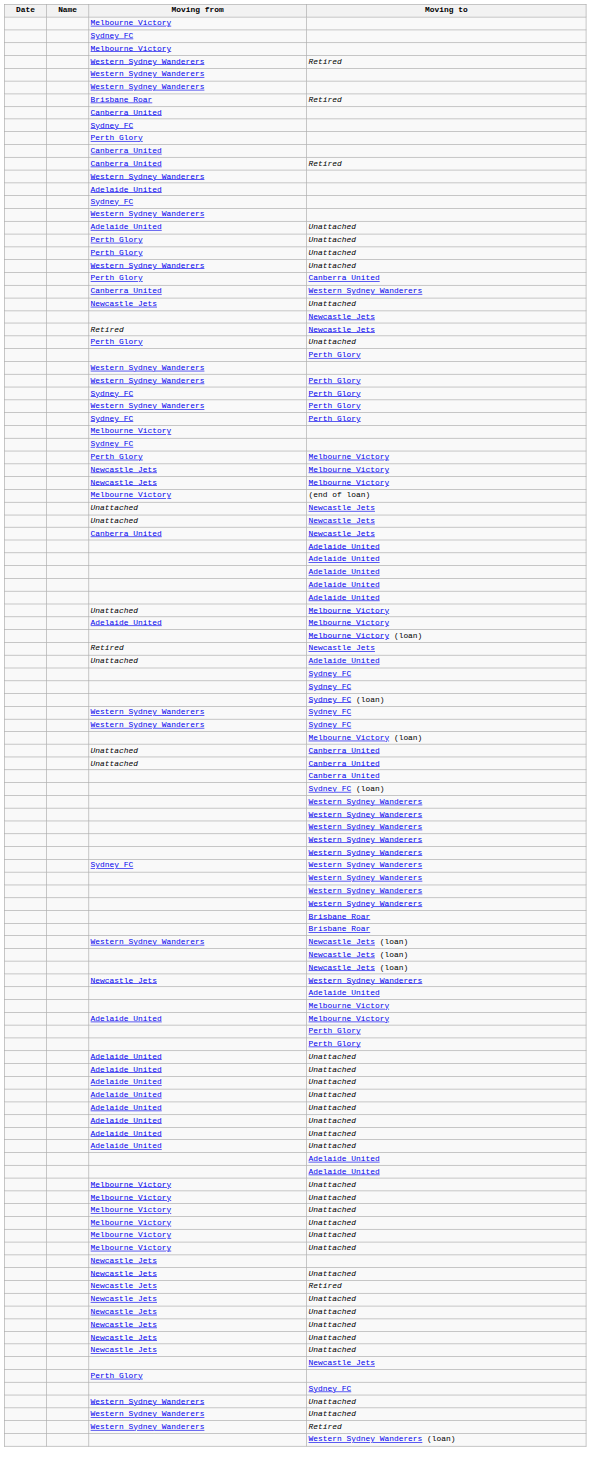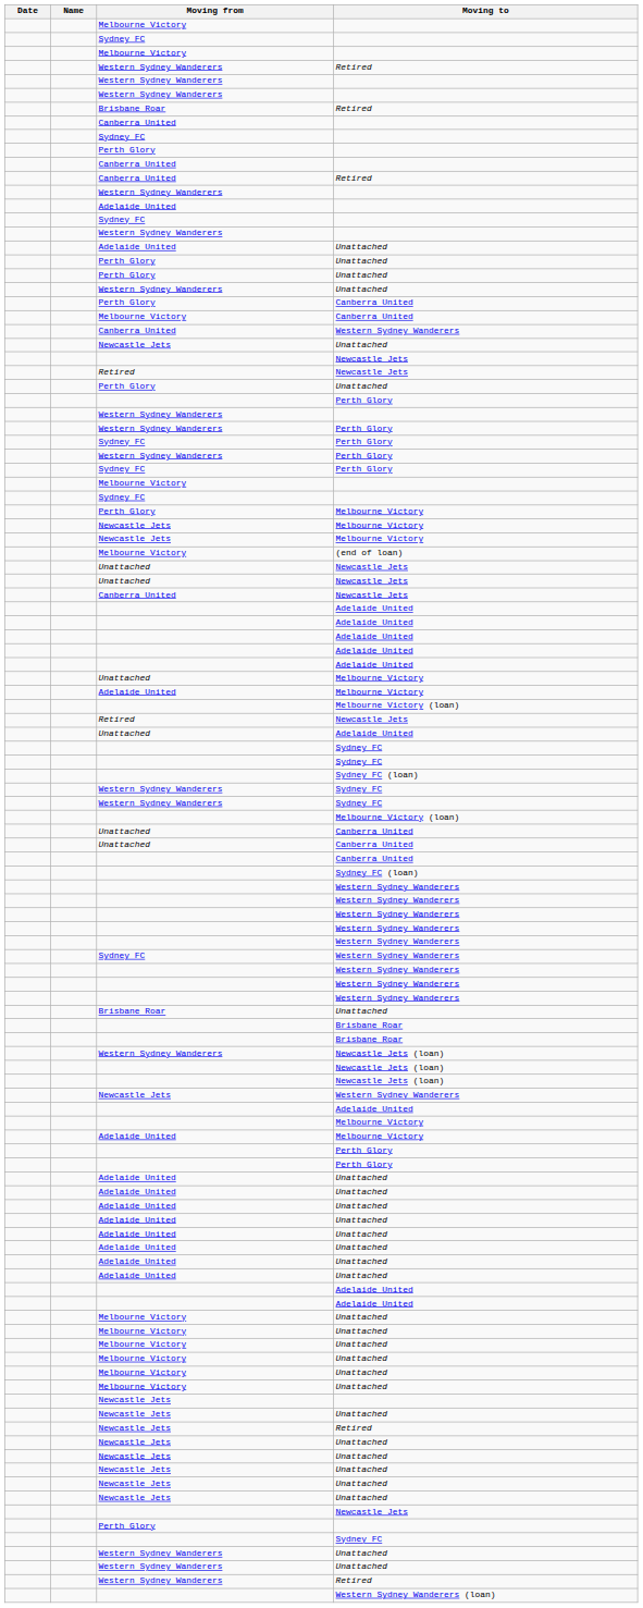 <table class="wikitable sortable" style="width:72%; font-size:95%; ">
 <tr>
 <th>Date</th>
 <th>Name</th>
 <th>Moving from</th>
 <th>Moving to</th>
 </tr>
 <tr>
 <td></td>
 <td></td>
 <td><a href='#'>Melbourne Victory</a></td>
 <td></td>
 </tr>
 <tr>
 <td></td>
 <td></td>
 <td><a href='#'>Sydney FC</a></td>
 <td></td>
 </tr>
 <tr>
 <td></td>
 <td></td>
 <td><a href='#'>Melbourne Victory</a></td>
 <td></td>
 </tr>
 <tr>
 <td></td>
 <td></td>
 <td><a href='#'>Western Sydney Wanderers</a></td>
 <td><em>Retired</em></td>
 </tr>
 <tr>
 <td></td>
 <td></td>
 <td><a href='#'>Western Sydney Wanderers</a></td>
 <td></td>
 </tr>
 <tr>
 <td></td>
 <td></td>
 <td><a href='#'>Western Sydney Wanderers</a></td>
 <td></td>
 </tr>
 <tr>
 <td></td>
 <td></td>
 <td><a href='#'>Brisbane Roar</a></td>
 <td><em>Retired</em></td>
 </tr>
 <tr>
 <td></td>
 <td></td>
 <td><a href='#'>Canberra United</a></td>
 <td></td>
 </tr>
 <tr>
 <td></td>
 <td></td>
 <td><a href='#'>Sydney FC</a></td>
 <td></td>
 </tr>
 <tr>
 <td></td>
 <td></td>
 <td><a href='#'>Perth Glory</a></td>
 <td></td>
 </tr>
 <tr>
 <td></td>
 <td></td>
 <td><a href='#'>Canberra United</a></td>
 <td></td>
 </tr>
 <tr>
 <td></td>
 <td></td>
 <td><a href='#'>Canberra United</a></td>
 <td><em>Retired</em></td>
 </tr>
 <tr>
 <td></td>
 <td></td>
 <td><a href='#'>Western Sydney Wanderers</a></td>
 <td></td>
 </tr>
 <tr>
 <td></td>
 <td></td>
 <td><a href='#'>Adelaide United</a></td>
 <td></td>
 </tr>
 <tr>
 <td></td>
 <td></td>
 <td><a href='#'>Sydney FC</a></td>
 <td></td>
 </tr>
 <tr>
 <td></td>
 <td></td>
 <td><a href='#'>Western Sydney Wanderers</a></td>
 <td></td>
 </tr>
 <tr>
 <td></td>
 <td></td>
 <td><a href='#'>Adelaide United</a></td>
 <td><em>Unattached</em></td>
 </tr>
 <tr>
 <td></td>
 <td></td>
 <td><a href='#'>Perth Glory</a></td>
 <td><em>Unattached</em></td>
 </tr>
 <tr>
 <td></td>
 <td></td>
 <td><a href='#'>Perth Glory</a></td>
 <td><em>Unattached</em></td>
 </tr>
 <tr>
 <td></td>
 <td></td>
 <td><a href='#'>Western Sydney Wanderers</a></td>
 <td><em>Unattached</em></td>
 </tr>
 <tr>
 <td></td>
 <td></td>
 <td><a href='#'>Perth Glory</a></td>
+<td><a href='#'>Canberra United</a></td>
+</tr>
+<tr>
+<td></td>
+<td></td>
+<td><a href='#'>Melbourne Victory</a></td>
 <td><a href='#'>Canberra United</a></td>
 </tr>
 <tr>
 <td></td>
 <td></td>
 <td><a href='#'>Canberra United</a></td>
 <td><a href='#'>Western Sydney Wanderers</a></td>
 </tr>
 <tr>
 <td></td>
 <td></td>
 <td><a href='#'>Newcastle Jets</a></td>
 <td><em>Unattached</em></td>
 </tr>
 <tr>
 <td></td>
 <td></td>
 <td></td>
 <td><a href='#'>Newcastle Jets</a></td>
 </tr>
 <tr>
 <td></td>
 <td></td>
 <td><em>Retired</em></td>
 <td><a href='#'>Newcastle Jets</a></td>
 </tr>
 <tr>
 <td></td>
 <td></td>
 <td><a href='#'>Perth Glory</a></td>
 <td><em>Unattached</em></td>
 </tr>
 <tr>
 <td></td>
 <td></td>
 <td></td>
 <td><a href='#'>Perth Glory</a></td>
 </tr>
 <tr>
 <td></td>
 <td></td>
 <td><a href='#'>Western Sydney Wanderers</a></td>
 <td></td>
 </tr>
 <tr>
 <td></td>
 <td></td>
 <td><a href='#'>Western Sydney Wanderers</a></td>
 <td><a href='#'>Perth Glory</a></td>
 </tr>
 <tr>
 <td></td>
 <td></td>
 <td><a href='#'>Sydney FC</a></td>
 <td><a href='#'>Perth Glory</a></td>
 </tr>
 <tr>
 <td></td>
 <td></td>
 <td><a href='#'>Western Sydney Wanderers</a></td>
 <td><a href='#'>Perth Glory</a></td>
 </tr>
 <tr>
 <td></td>
 <td></td>
 <td><a href='#'>Sydney FC</a></td>
 <td><a href='#'>Perth Glory</a></td>
 </tr>
 <tr>
 <td></td>
 <td></td>
 <td><a href='#'>Melbourne Victory</a></td>
 <td></td>
 </tr>
 <tr>
 <td></td>
 <td></td>
 <td><a href='#'>Sydney FC</a></td>
 <td></td>
 </tr>
 <tr>
 <td></td>
 <td></td>
 <td><a href='#'>Perth Glory</a></td>
 <td><a href='#'>Melbourne Victory</a></td>
 </tr>
 <tr>
 <td></td>
 <td></td>
 <td><a href='#'>Newcastle Jets</a></td>
 <td><a href='#'>Melbourne Victory</a></td>
 </tr>
 <tr>
 <td></td>
 <td></td>
 <td><a href='#'>Newcastle Jets</a></td>
 <td><a href='#'>Melbourne Victory</a></td>
 </tr>
 <tr>
 <td></td>
 <td></td>
 <td><a href='#'>Melbourne Victory</a></td>
 <td> (end of loan)</td>
 </tr>
 <tr>
 <td></td>
 <td></td>
 <td><em>Unattached</em></td>
 <td><a href='#'>Newcastle Jets</a></td>
 </tr>
 <tr>
 <td></td>
 <td></td>
 <td><em>Unattached</em></td>
 <td><a href='#'>Newcastle Jets</a></td>
 </tr>
 <tr>
 <td></td>
 <td></td>
 <td><a href='#'>Canberra United</a></td>
 <td><a href='#'>Newcastle Jets</a></td>
 </tr>
 <tr>
 <td></td>
 <td></td>
 <td></td>
 <td><a href='#'>Adelaide United</a></td>
 </tr>
 <tr>
 <td></td>
 <td></td>
 <td></td>
 <td><a href='#'>Adelaide United</a></td>
 </tr>
 <tr>
 <td></td>
 <td></td>
 <td></td>
 <td><a href='#'>Adelaide United</a></td>
 </tr>
 <tr>
 <td></td>
 <td></td>
 <td></td>
 <td><a href='#'>Adelaide United</a></td>
 </tr>
 <tr>
 <td></td>
 <td></td>
 <td></td>
 <td><a href='#'>Adelaide United</a></td>
 </tr>
 <tr>
 <td></td>
 <td></td>
 <td><em>Unattached</em></td>
 <td><a href='#'>Melbourne Victory</a></td>
 </tr>
 <tr>
 <td></td>
 <td></td>
 <td><a href='#'>Adelaide United</a></td>
 <td><a href='#'>Melbourne Victory</a></td>
 </tr>
 <tr>
 <td></td>
 <td></td>
 <td></td>
 <td><a href='#'>Melbourne Victory</a> (loan)</td>
 </tr>
 <tr>
 <td></td>
 <td></td>
 <td><em>Retired</em></td>
 <td><a href='#'>Newcastle Jets</a></td>
 </tr>
 <tr>
 <td></td>
 <td></td>
 <td><em>Unattached</em></td>
 <td><a href='#'>Adelaide United</a></td>
 </tr>
 <tr>
 <td></td>
 <td></td>
 <td></td>
 <td><a href='#'>Sydney FC</a></td>
 </tr>
 <tr>
 <td></td>
 <td></td>
 <td></td>
 <td><a href='#'>Sydney FC</a></td>
 </tr>
 <tr>
 <td></td>
 <td></td>
 <td></td>
 <td><a href='#'>Sydney FC</a> (loan)</td>
 </tr>
 <tr>
 <td></td>
 <td></td>
 <td><a href='#'>Western Sydney Wanderers</a></td>
 <td><a href='#'>Sydney FC</a></td>
 </tr>
 <tr>
 <td></td>
 <td></td>
 <td><a href='#'>Western Sydney Wanderers</a></td>
 <td><a href='#'>Sydney FC</a></td>
 </tr>
 <tr>
 <td></td>
 <td></td>
 <td></td>
 <td><a href='#'>Melbourne Victory</a> (loan)</td>
 </tr>
 <tr>
 <td></td>
 <td></td>
 <td><em>Unattached</em></td>
 <td><a href='#'>Canberra United</a></td>
 </tr>
 <tr>
 <td></td>
 <td></td>
 <td><em>Unattached</em></td>
 <td><a href='#'>Canberra United</a></td>
 </tr>
 <tr>
 <td></td>
 <td></td>
 <td></td>
 <td><a href='#'>Canberra United</a></td>
 </tr>
 <tr>
 <td></td>
 <td></td>
 <td></td>
 <td><a href='#'>Sydney FC</a> (loan)</td>
 </tr>
 <tr>
 <td></td>
 <td></td>
 <td></td>
 <td><a href='#'>Western Sydney Wanderers</a></td>
 </tr>
 <tr>
 <td></td>
 <td></td>
 <td></td>
 <td><a href='#'>Western Sydney Wanderers</a></td>
 </tr>
 <tr>
 <td></td>
 <td></td>
 <td></td>
 <td><a href='#'>Western Sydney Wanderers</a></td>
 </tr>
 <tr>
 <td></td>
 <td></td>
 <td></td>
 <td><a href='#'>Western Sydney Wanderers</a></td>
 </tr>
 <tr>
 <td></td>
 <td></td>
 <td></td>
 <td><a href='#'>Western Sydney Wanderers</a></td>
 </tr>
 <tr>
 <td></td>
 <td></td>
 <td><a href='#'>Sydney FC</a></td>
 <td><a href='#'>Western Sydney Wanderers</a></td>
 </tr>
 <tr>
 <td></td>
 <td></td>
 <td></td>
 <td><a href='#'>Western Sydney Wanderers</a></td>
 </tr>
 <tr>
 <td></td>
 <td></td>
 <td></td>
 <td><a href='#'>Western Sydney Wanderers</a></td>
 </tr>
 <tr>
 <td></td>
 <td></td>
 <td></td>
 <td><a href='#'>Western Sydney Wanderers</a></td>
 </tr>
 <tr>
 <td></td>
 <td></td>
+<td><a href='#'>Brisbane Roar</a></td>
+<td><em>Unattached</em></td>
+</tr>
+<tr>
+<td></td>
+<td></td>
 <td></td>
 <td><a href='#'>Brisbane Roar</a></td>
 </tr>
 <tr>
 <td></td>
 <td></td>
 <td></td>
 <td><a href='#'>Brisbane Roar</a></td>
 </tr>
 <tr>
 <td></td>
 <td></td>
 <td><a href='#'>Western Sydney Wanderers</a></td>
 <td><a href='#'>Newcastle Jets</a> (loan)</td>
 </tr>
 <tr>
 <td></td>
 <td></td>
 <td></td>
 <td><a href='#'>Newcastle Jets</a> (loan)</td>
 </tr>
 <tr>
 <td></td>
 <td></td>
 <td></td>
 <td><a href='#'>Newcastle Jets</a> (loan)</td>
 </tr>
 <tr>
 <td></td>
 <td></td>
 <td><a href='#'>Newcastle Jets</a></td>
 <td><a href='#'>Western Sydney Wanderers</a></td>
 </tr>
 <tr>
 <td></td>
 <td></td>
 <td></td>
 <td><a href='#'>Adelaide United</a></td>
 </tr>
 <tr>
 <td></td>
 <td></td>
 <td></td>
 <td><a href='#'>Melbourne Victory</a></td>
 </tr>
 <tr>
 <td></td>
 <td></td>
 <td><a href='#'>Adelaide United</a></td>
 <td><a href='#'>Melbourne Victory</a></td>
 </tr>
 <tr>
 <td></td>
 <td></td>
 <td></td>
 <td><a href='#'>Perth Glory</a></td>
 </tr>
 <tr>
 <td></td>
 <td></td>
 <td></td>
 <td><a href='#'>Perth Glory</a></td>
 </tr>
 <tr>
 <td></td>
 <td></td>
 <td><a href='#'>Adelaide United</a></td>
 <td><em>Unattached</em></td>
 </tr>
 <tr>
 <td></td>
 <td></td>
 <td><a href='#'>Adelaide United</a></td>
 <td><em>Unattached</em></td>
 </tr>
 <tr>
 <td></td>
 <td></td>
 <td><a href='#'>Adelaide United</a></td>
 <td><em>Unattached</em></td>
 </tr>
 <tr>
 <td></td>
 <td></td>
 <td><a href='#'>Adelaide United</a></td>
 <td><em>Unattached</em></td>
 </tr>
 <tr>
 <td></td>
 <td></td>
 <td><a href='#'>Adelaide United</a></td>
 <td><em>Unattached</em></td>
 </tr>
 <tr>
 <td></td>
 <td></td>
 <td><a href='#'>Adelaide United</a></td>
 <td><em>Unattached</em></td>
 </tr>
 <tr>
 <td></td>
 <td></td>
 <td><a href='#'>Adelaide United</a></td>
 <td><em>Unattached</em></td>
 </tr>
 <tr>
 <td></td>
 <td></td>
 <td><a href='#'>Adelaide United</a></td>
 <td><em>Unattached</em></td>
 </tr>
 <tr>
 <td></td>
 <td></td>
 <td></td>
 <td><a href='#'>Adelaide United</a></td>
 </tr>
 <tr>
 <td></td>
 <td></td>
 <td></td>
 <td><a href='#'>Adelaide United</a></td>
 </tr>
 <tr>
 <td></td>
 <td></td>
 <td><a href='#'>Melbourne Victory</a></td>
 <td><em>Unattached</em></td>
 </tr>
 <tr>
 <td></td>
 <td></td>
 <td><a href='#'>Melbourne Victory</a></td>
 <td><em>Unattached</em></td>
 </tr>
 <tr>
 <td></td>
 <td></td>
 <td><a href='#'>Melbourne Victory</a></td>
 <td><em>Unattached</em></td>
 </tr>
 <tr>
 <td></td>
 <td></td>
 <td><a href='#'>Melbourne Victory</a></td>
 <td><em>Unattached</em></td>
 </tr>
 <tr>
 <td></td>
 <td></td>
 <td><a href='#'>Melbourne Victory</a></td>
 <td><em>Unattached</em></td>
 </tr>
 <tr>
 <td></td>
 <td></td>
 <td><a href='#'>Melbourne Victory</a></td>
 <td><em>Unattached</em></td>
 </tr>
 <tr>
 <td></td>
 <td></td>
 <td><a href='#'>Newcastle Jets</a></td>
 <td></td>
 </tr>
 <tr>
 <td></td>
 <td></td>
 <td><a href='#'>Newcastle Jets</a></td>
 <td><em>Unattached</em></td>
 </tr>
 <tr>
 <td></td>
 <td></td>
 <td><a href='#'>Newcastle Jets</a></td>
 <td><em>Retired</em></td>
 </tr>
 <tr>
 <td></td>
 <td></td>
 <td><a href='#'>Newcastle Jets</a></td>
 <td><em>Unattached</em></td>
 </tr>
 <tr>
 <td></td>
 <td></td>
 <td><a href='#'>Newcastle Jets</a></td>
 <td><em>Unattached</em></td>
 </tr>
 <tr>
 <td></td>
 <td></td>
 <td><a href='#'>Newcastle Jets</a></td>
 <td><em>Unattached</em></td>
 </tr>
 <tr>
 <td></td>
 <td></td>
 <td><a href='#'>Newcastle Jets</a></td>
 <td><em>Unattached</em></td>
 </tr>
 <tr>
 <td></td>
 <td></td>
 <td><a href='#'>Newcastle Jets</a></td>
 <td><em>Unattached</em></td>
 </tr>
 <tr>
 <td></td>
 <td></td>
 <td></td>
 <td><a href='#'>Newcastle Jets</a></td>
 </tr>
 <tr>
 <td></td>
 <td></td>
 <td><a href='#'>Perth Glory</a></td>
 <td></td>
 </tr>
 <tr>
 <td></td>
 <td></td>
 <td></td>
 <td><a href='#'>Sydney FC</a></td>
 </tr>
 <tr>
 <td></td>
 <td></td>
 <td><a href='#'>Western Sydney Wanderers</a></td>
 <td><em>Unattached</em></td>
 </tr>
 <tr>
 <td></td>
 <td></td>
 <td><a href='#'>Western Sydney Wanderers</a></td>
 <td><em>Unattached</em></td>
 </tr>
 <tr>
 <td></td>
 <td></td>
 <td><a href='#'>Western Sydney Wanderers</a></td>
 <td><em>Retired</em></td>
 </tr>
 <tr>
 <td></td>
 <td></td>
 <td></td>
 <td><a href='#'>Western Sydney Wanderers</a> (loan)</td>
 </tr>
 </table>
